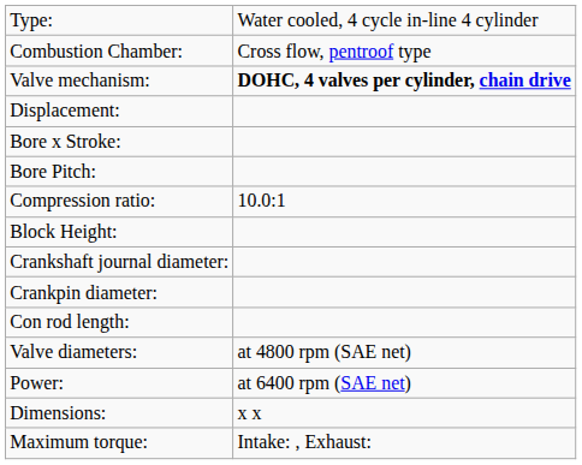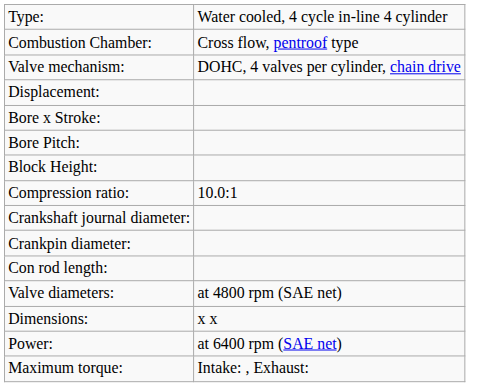 <table class="wikitable">
 <tr>
 <td>Type:</td>
 <td>Water cooled, 4 cycle in-line 4 cylinder</td>
 </tr>
 <tr>
 <td>Combustion Chamber:</td>
 <td>Cross flow, <a href='#'>pentroof</a> type</td>
 </tr>
 <tr>
 <td>Valve mechanism:</td>
-<td><strong>DOHC, 4 valves per cylinder, <a href='#'>chain drive</a></strong></td>
+<td>DOHC, 4 valves per cylinder, <a href='#'>chain drive</a></td>
 </tr>
 <tr>
 <td>Displacement:</td>
 <td></td>
 </tr>
 <tr>
 <td>Bore x Stroke:</td>
 <td></td>
 </tr>
 <tr>
 <td>Bore Pitch:</td>
 <td></td>
 </tr>
 <tr>
+<td>Block Height:</td>
+<td></td>
+</tr>
+<tr>
 <td>Compression ratio:</td>
 <td>10.0:1</td>
-</tr>
-<tr>
-<td>Block Height:</td>
-<td></td>
 </tr>
 <tr>
 <td>Crankshaft journal diameter:</td>
 <td></td>
 </tr>
 <tr>
 <td>Crankpin diameter:</td>
 <td></td>
 </tr>
 <tr>
 <td>Con rod length:</td>
 <td></td>
 </tr>
 <tr>
 <td>Valve diameters:</td>
 <td> at 4800 rpm (SAE net)</td>
 </tr>
 <tr>
+<td>Dimensions:</td>
+<td> x  x </td>
+</tr>
+<tr>
 <td>Power:</td>
 <td> at 6400 rpm (<a href='#'>SAE net</a>)</td>
-</tr>
-<tr>
-<td>Dimensions:</td>
-<td> x  x </td>
 </tr>
 <tr>
 <td>Maximum torque:</td>
 <td>Intake: , Exhaust: </td>
 </tr>
 </table>
